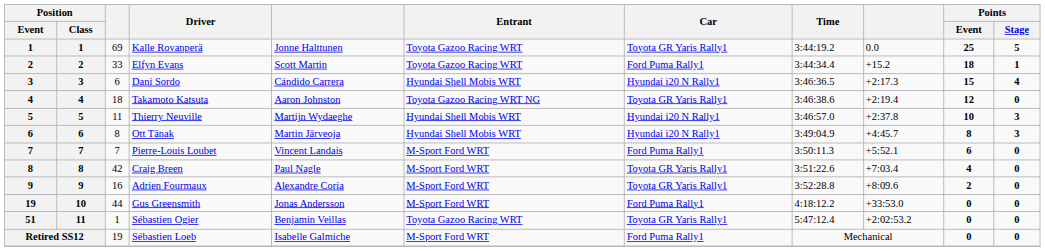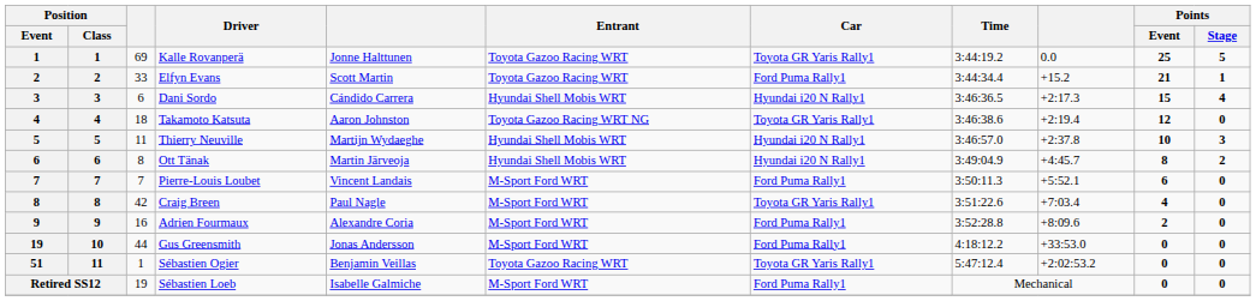 <table class="wikitable" width=85% style="font-size:85%">
 <tr>
 <th colspan="2">Position</th>
 <th rowspan="2"></th>
 <th rowspan="2">Driver</th>
 <th rowspan="2"></th>
 <th rowspan="2">Entrant</th>
 <th rowspan="2">Car</th>
 <th rowspan="2">Time</th>
 <th rowspan="2"></th>
 <th colspan="2">Points</th>
 </tr>
 <tr>
 <th>Event</th>
 <th>Class</th>
 <th>Event</th>
 <th><a href='#'>Stage</a></th>
 </tr>
 <tr>
 <th>1</th>
 <th>1</th>
 <td align="center">69</td>
 <td><a href='#'>Kalle Rovanperä</a></td>
 <td><a href='#'>Jonne Halttunen</a></td>
 <td><a href='#'>Toyota Gazoo Racing WRT</a></td>
 <td><a href='#'>Toyota GR Yaris Rally1</a></td>
 <td>3:44:19.2</td>
 <td>0.0</td>
 <td align="center"><strong>25</strong></td>
 <td align="center"><strong>5</strong></td>
 </tr>
 <tr>
 <th>2</th>
 <th>2</th>
 <td align="center">33</td>
 <td><a href='#'>Elfyn Evans</a></td>
 <td><a href='#'>Scott Martin</a></td>
 <td><a href='#'>Toyota Gazoo Racing WRT</a></td>
 <td><a href='#'>Ford Puma Rally1</a></td>
 <td>3:44:34.4</td>
 <td>+15.2</td>
-<td align="center"><strong>18</strong></td>
+<td align="center"><strong>21</strong></td>
 <td align="center"><strong>1</strong></td>
 </tr>
 <tr>
 <th>3</th>
 <th>3</th>
 <td align="center">6</td>
 <td><a href='#'>Dani Sordo</a></td>
 <td><a href='#'>Cándido Carrera</a></td>
 <td><a href='#'>Hyundai Shell Mobis WRT</a></td>
 <td><a href='#'>Hyundai i20 N Rally1</a></td>
 <td>3:46:36.5</td>
 <td>+2:17.3</td>
 <td align="center"><strong>15</strong></td>
 <td align="center"><strong>4</strong></td>
 </tr>
 <tr>
 <th>4</th>
 <th>4</th>
 <td align="center">18</td>
 <td><a href='#'>Takamoto Katsuta</a></td>
 <td><a href='#'>Aaron Johnston</a></td>
 <td><a href='#'>Toyota Gazoo Racing WRT NG</a></td>
 <td><a href='#'>Toyota GR Yaris Rally1</a></td>
 <td>3:46:38.6</td>
 <td>+2:19.4</td>
 <td align="center"><strong>12</strong></td>
 <td align="center"><strong>0</strong></td>
 </tr>
 <tr>
 <th>5</th>
 <th>5</th>
 <td align="center">11</td>
 <td><a href='#'>Thierry Neuville</a></td>
 <td><a href='#'>Martijn Wydaeghe</a></td>
 <td><a href='#'>Hyundai Shell Mobis WRT</a></td>
 <td><a href='#'>Hyundai i20 N Rally1</a></td>
 <td>3:46:57.0</td>
 <td>+2:37.8</td>
 <td align="center"><strong>10</strong></td>
 <td align="center"><strong>3</strong></td>
 </tr>
 <tr>
 <th>6</th>
 <th>6</th>
 <td align="center">8</td>
 <td><a href='#'>Ott Tänak</a></td>
 <td><a href='#'>Martin Järveoja</a></td>
 <td><a href='#'>Hyundai Shell Mobis WRT</a></td>
 <td><a href='#'>Hyundai i20 N Rally1</a></td>
 <td>3:49:04.9</td>
 <td>+4:45.7</td>
 <td align="center"><strong>8</strong></td>
-<td align="center"><strong>3</strong></td>
+<td align="center"><strong>2</strong></td>
 </tr>
 <tr>
 <th>7</th>
 <th>7</th>
 <td align="center">7</td>
 <td><a href='#'>Pierre-Louis Loubet</a></td>
 <td><a href='#'>Vincent Landais</a></td>
 <td><a href='#'>M-Sport Ford WRT</a></td>
 <td><a href='#'>Ford Puma Rally1</a></td>
 <td>3:50:11.3</td>
 <td>+5:52.1</td>
 <td align="center"><strong>6</strong></td>
 <td align="center"><strong>0</strong></td>
 </tr>
 <tr>
 <th>8</th>
 <th>8</th>
 <td align="center">42</td>
 <td><a href='#'>Craig Breen</a></td>
 <td><a href='#'>Paul Nagle</a></td>
 <td><a href='#'>M-Sport Ford WRT</a></td>
 <td><a href='#'>Toyota GR Yaris Rally1</a></td>
 <td>3:51:22.6</td>
 <td>+7:03.4</td>
 <td align="center"><strong>4</strong></td>
 <td align="center"><strong>0</strong></td>
 </tr>
 <tr>
 <th>9</th>
 <th>9</th>
 <td align="center">16</td>
 <td><a href='#'>Adrien Fourmaux</a></td>
 <td><a href='#'>Alexandre Coria</a></td>
 <td><a href='#'>M-Sport Ford WRT</a></td>
-<td><a href='#'>Toyota GR Yaris Rally1</a></td>
+<td><a href='#'>Ford Puma Rally1</a></td>
 <td>3:52:28.8</td>
 <td>+8:09.6</td>
 <td align="center"><strong>2</strong></td>
 <td align="center"><strong>0</strong></td>
 </tr>
 <tr>
 <th>19</th>
 <th>10</th>
 <td align="center">44</td>
 <td><a href='#'>Gus Greensmith</a></td>
 <td><a href='#'>Jonas Andersson</a></td>
 <td><a href='#'>M-Sport Ford WRT</a></td>
 <td><a href='#'>Ford Puma Rally1</a></td>
 <td>4:18:12.2</td>
 <td>+33:53.0</td>
 <td align="center"><strong>0</strong></td>
 <td align="center"><strong>0</strong></td>
 </tr>
 <tr>
 <th>51</th>
 <th>11</th>
 <td align="center">1</td>
 <td><a href='#'>Sébastien Ogier</a></td>
 <td><a href='#'>Benjamin Veillas</a></td>
 <td><a href='#'>Toyota Gazoo Racing WRT</a></td>
 <td><a href='#'>Toyota GR Yaris Rally1</a></td>
 <td>5:47:12.4</td>
 <td>+2:02:53.2</td>
 <td align="center"><strong>0</strong></td>
 <td align="center"><strong>0</strong></td>
 </tr>
 <tr>
 <th colspan="2">Retired SS12</th>
 <td align="center">19</td>
 <td><a href='#'>Sébastien Loeb</a></td>
 <td><a href='#'>Isabelle Galmiche</a></td>
 <td><a href='#'>M-Sport Ford WRT</a></td>
 <td><a href='#'>Ford Puma Rally1</a></td>
 <td align="center" colspan="2">Mechanical</td>
 <td align="center"><strong>0</strong></td>
 <td align="center"><strong>0</strong></td>
 </tr>
 <tr>
 </tr>
 </table>
